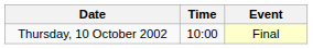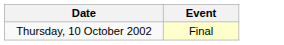 <table class = "wikitable" style="text-align:center;">
 <tr>
 <th width=220>Date</th>
-<th width=50>Time</th>
 <th width=100>Event</th>
 </tr>
 <tr>
 <td>Thursday, 10 October 2002</td>
-<td>10:00</td>
 <td bgcolor=ffffcc>Final</td>
 </tr>
 </table>
